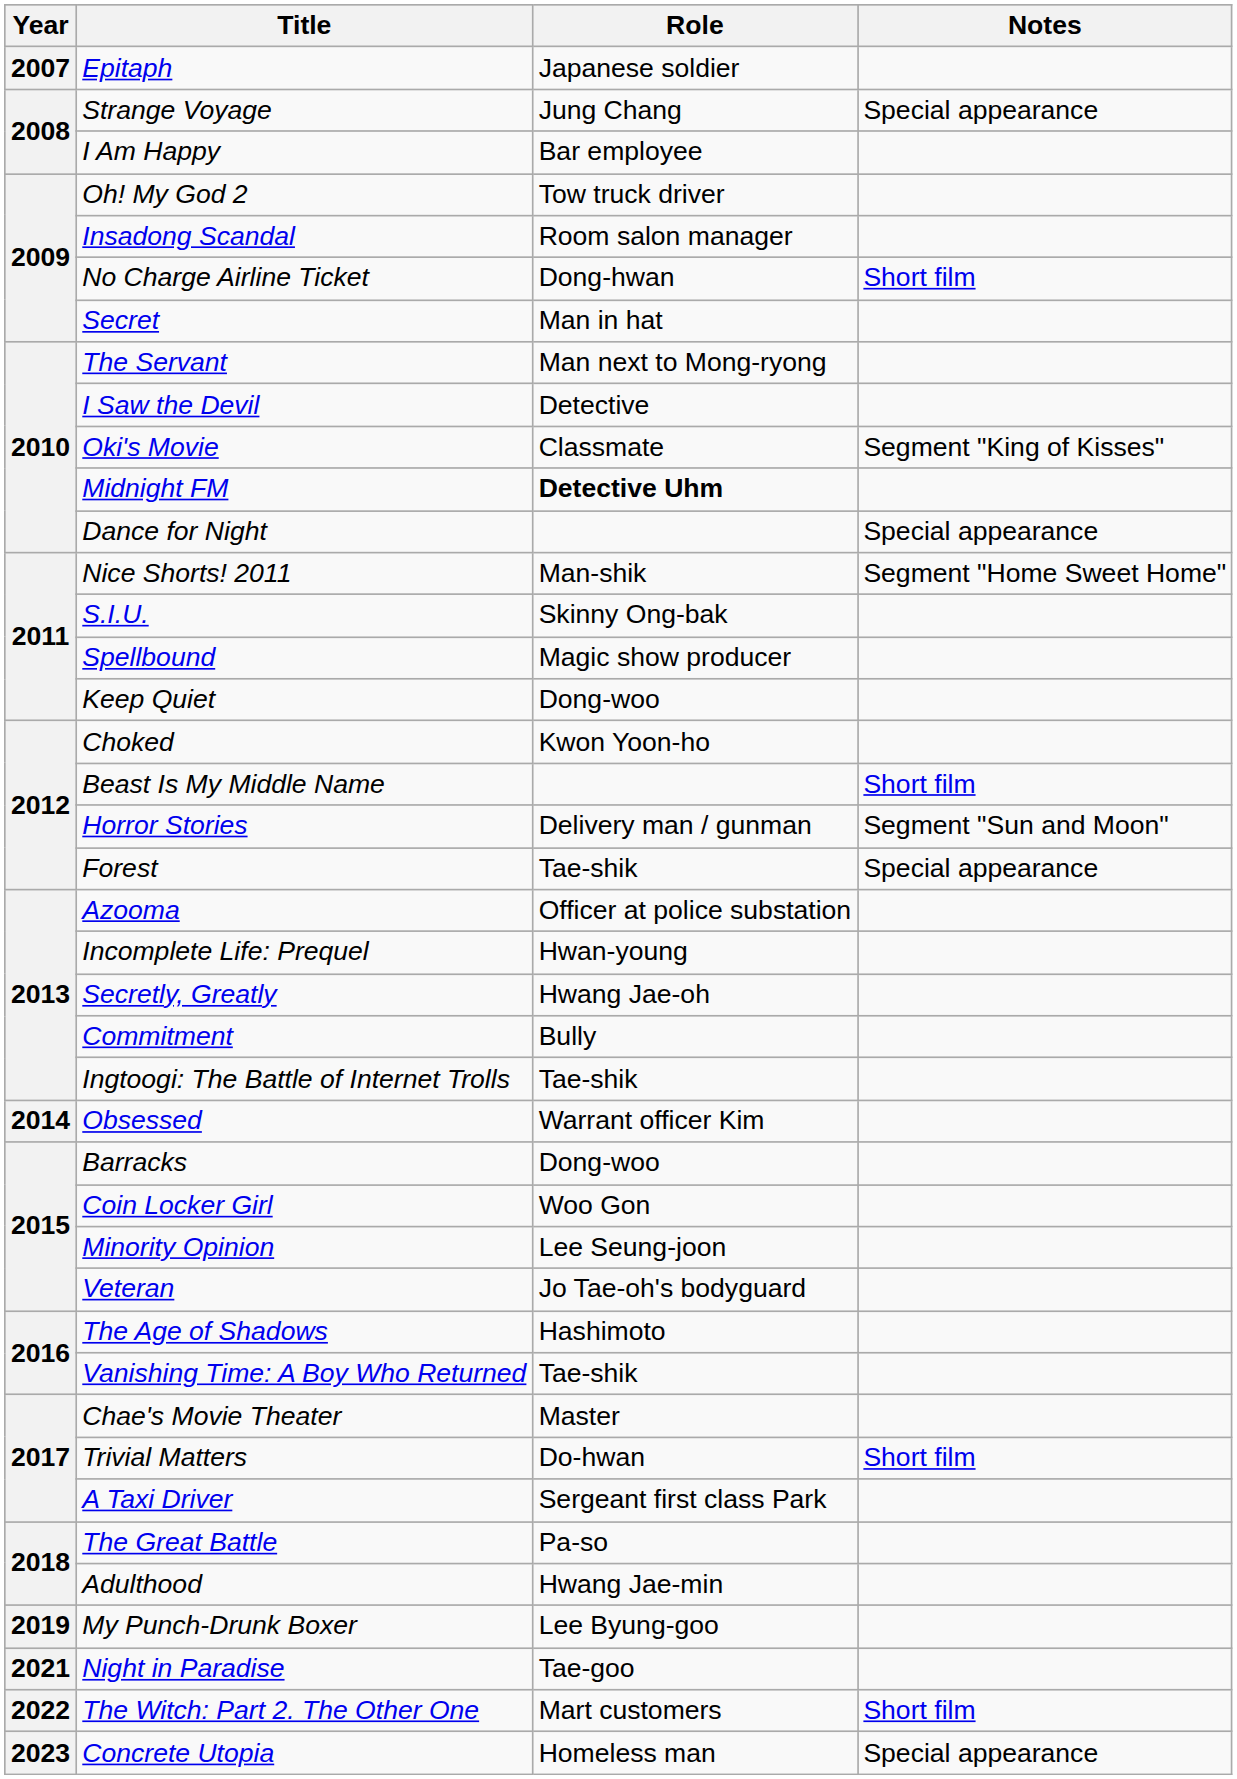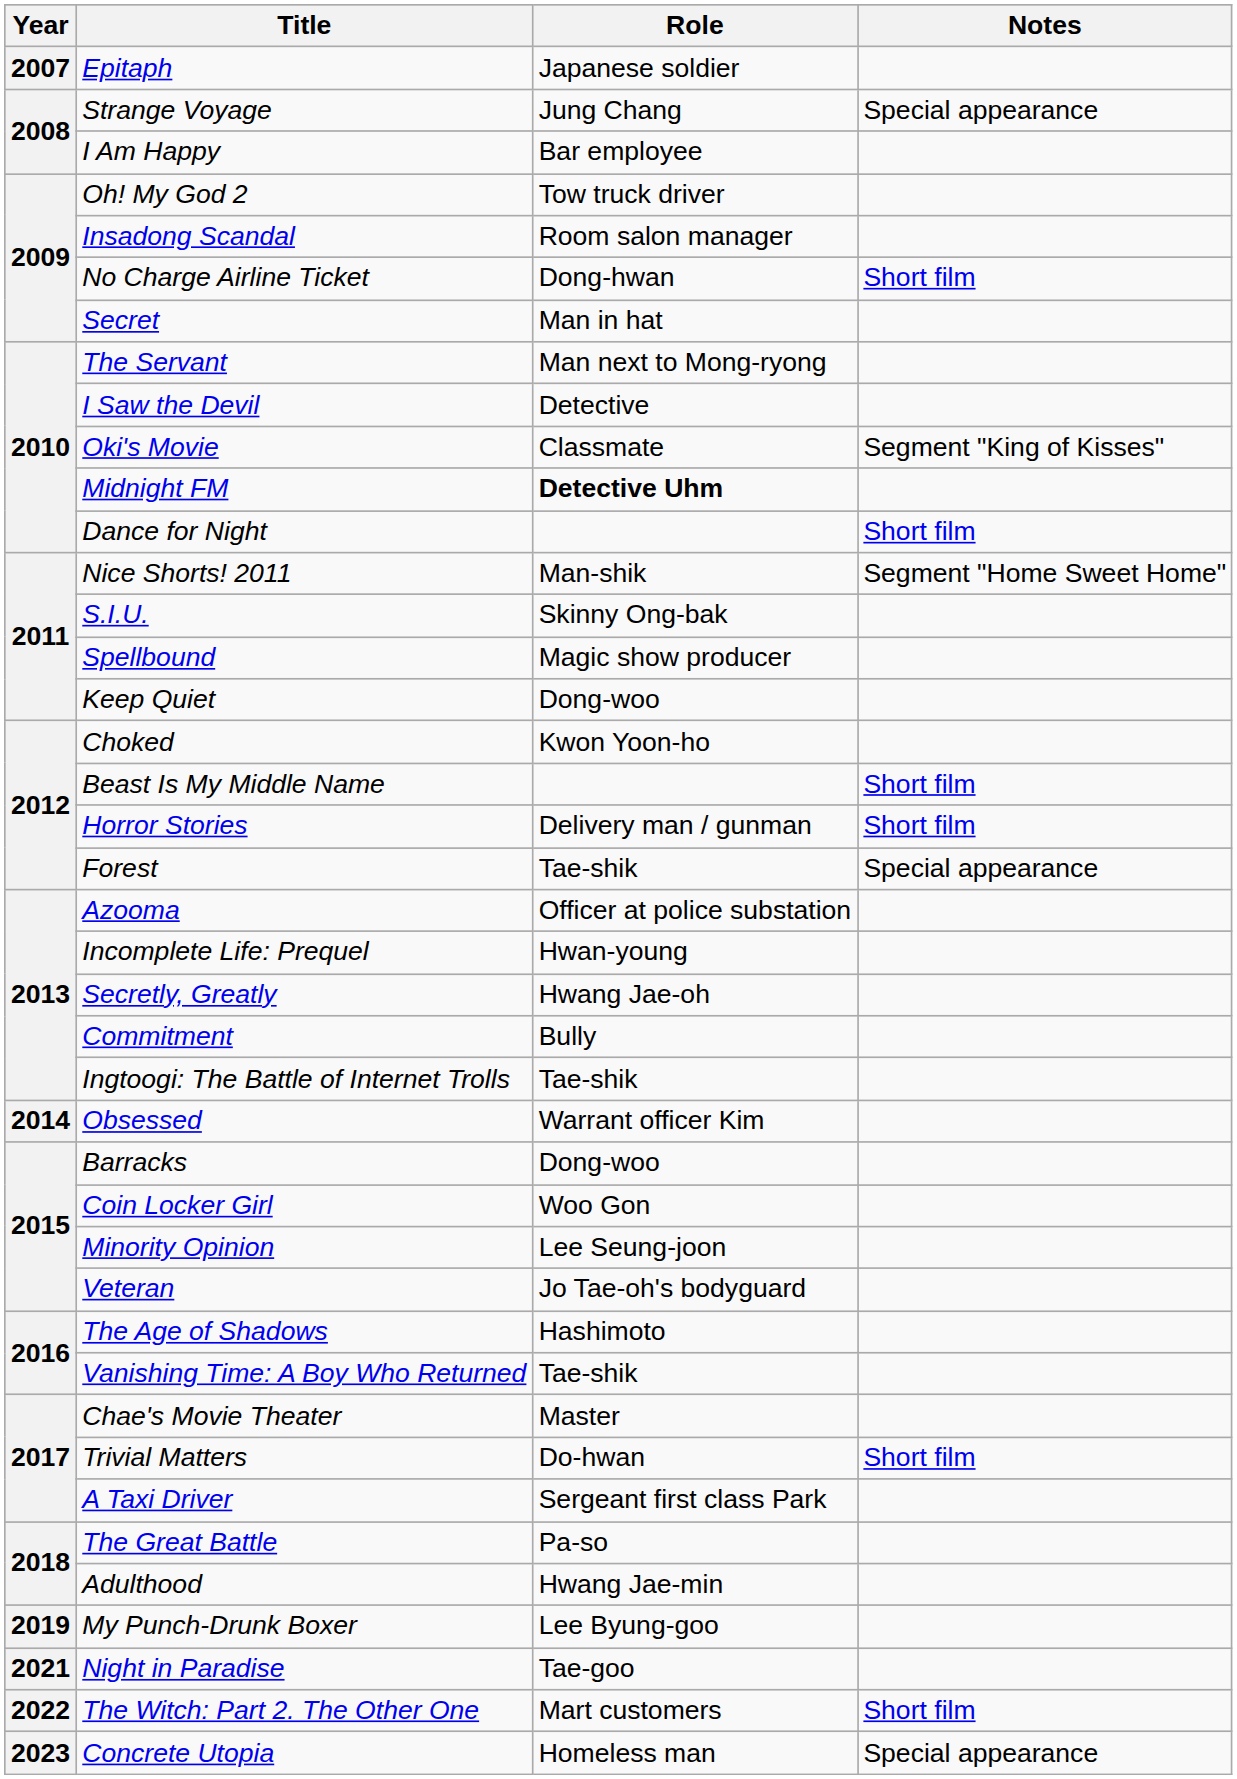 <table class="wikitable plainrowheaders">
 <tr>
 <th scope="col">Year</th>
 <th scope="col">Title</th>
 <th scope="col">Role</th>
 <th scope="col">Notes</th>
 </tr>
 <tr>
 <th scope="row">2007</th>
 <td><em><a href='#'>Epitaph</a></em></td>
 <td>Japanese soldier</td>
 <td></td>
 </tr>
 <tr>
 <th scope="row" rowspan="2">2008</th>
 <td><em>Strange Voyage</em> </td>
 <td>Jung Chang</td>
 <td>Special appearance</td>
 </tr>
 <tr>
 <td><em>I Am Happy</em></td>
 <td>Bar employee</td>
 <td></td>
 </tr>
 <tr>
 <th scope="row" rowspan="4">2009</th>
 <td><em>Oh! My God 2</em></td>
 <td>Tow truck driver</td>
 <td></td>
 </tr>
 <tr>
 <td><em><a href='#'>Insadong Scandal</a></em></td>
 <td>Room salon manager</td>
 <td></td>
 </tr>
 <tr>
 <td><em>No Charge Airline Ticket</em> </td>
 <td>Dong-hwan</td>
 <td><a href='#'>Short film</a></td>
 </tr>
 <tr>
 <td><em><a href='#'>Secret</a></em></td>
 <td>Man in hat</td>
 <td></td>
 </tr>
 <tr>
 <th scope="row" rowspan="5">2010</th>
 <td><em><a href='#'>The Servant</a></em></td>
 <td>Man next to Mong-ryong</td>
 <td></td>
 </tr>
 <tr>
 <td><em><a href='#'>I Saw the Devil</a></em></td>
 <td>Detective</td>
 <td></td>
 </tr>
 <tr>
 <td><em><a href='#'>Oki's Movie</a></em></td>
 <td>Classmate</td>
 <td>Segment "King of Kisses"</td>
 </tr>
 <tr>
 <td><em><a href='#'>Midnight FM</a></em></td>
 <td><strong>Detective Uhm</strong></td>
 <td></td>
 </tr>
 <tr>
 <td><em>Dance for Night</em> </td>
 <td></td>
-<td>Special appearance</td>
+<td><a href='#'>Short film</a></td>
 </tr>
 <tr>
 <th scope="row" rowspan="4">2011</th>
 <td><em>Nice Shorts! 2011</em></td>
 <td>Man-shik</td>
 <td>Segment "Home Sweet Home"</td>
 </tr>
 <tr>
 <td><em><a href='#'>S.I.U.</a></em></td>
 <td>Skinny Ong-bak</td>
 <td></td>
 </tr>
 <tr>
 <td><em><a href='#'>Spellbound</a></em></td>
 <td>Magic show producer</td>
 <td></td>
 </tr>
 <tr>
 <td><em>Keep Quiet</em></td>
 <td>Dong-woo</td>
 <td></td>
 </tr>
 <tr>
 <th scope="row" rowspan="4">2012</th>
 <td><em>Choked</em></td>
 <td>Kwon Yoon-ho</td>
 <td></td>
 </tr>
 <tr>
 <td><em>Beast Is My Middle Name</em> </td>
 <td></td>
 <td><a href='#'>Short film</a></td>
 </tr>
 <tr>
 <td><em><a href='#'>Horror Stories</a></em></td>
 <td>Delivery man / gunman</td>
-<td>Segment "Sun and Moon"</td>
+<td><a href='#'>Short film</a></td>
 </tr>
 <tr>
 <td><em>Forest</em></td>
 <td>Tae-shik</td>
 <td>Special appearance</td>
 </tr>
 <tr>
 <th scope="row" rowspan="5">2013</th>
 <td><em><a href='#'>Azooma</a></em></td>
 <td>Officer at police substation</td>
 <td></td>
 </tr>
 <tr>
 <td><em>Incomplete Life: Prequel</em></td>
 <td>Hwan-young</td>
 <td></td>
 </tr>
 <tr>
 <td><em><a href='#'>Secretly, Greatly</a></em></td>
 <td>Hwang Jae-oh</td>
 <td></td>
 </tr>
 <tr>
 <td><em><a href='#'>Commitment</a></em></td>
 <td>Bully</td>
 <td></td>
 </tr>
 <tr>
 <td><em>Ingtoogi: The Battle of Internet Trolls</em> </td>
 <td>Tae-shik</td>
 <td></td>
 </tr>
 <tr>
 <th scope="row">2014</th>
 <td><em><a href='#'>Obsessed</a></em></td>
 <td>Warrant officer Kim</td>
 <td></td>
 </tr>
 <tr>
 <th scope="row" rowspan="4">2015</th>
 <td><em>Barracks</em></td>
 <td>Dong-woo</td>
 <td></td>
 </tr>
 <tr>
 <td><em><a href='#'>Coin Locker Girl</a></em></td>
 <td>Woo Gon</td>
 <td></td>
 </tr>
 <tr>
 <td><em><a href='#'>Minority Opinion</a></em></td>
 <td>Lee Seung-joon</td>
 <td></td>
 </tr>
 <tr>
 <td><em><a href='#'>Veteran</a></em></td>
 <td>Jo Tae-oh's bodyguard</td>
 <td></td>
 </tr>
 <tr>
 <th scope="row" rowspan="2">2016</th>
 <td><em><a href='#'>The Age of Shadows</a></em></td>
 <td>Hashimoto</td>
 <td></td>
 </tr>
 <tr>
 <td><em><a href='#'>Vanishing Time: A Boy Who Returned</a></em></td>
 <td>Tae-shik</td>
 <td></td>
 </tr>
 <tr>
 <th scope="row" rowspan="3">2017</th>
 <td><em>Chae's Movie Theater</em></td>
 <td>Master</td>
 <td></td>
 </tr>
 <tr>
 <td><em>Trivial Matters</em> </td>
 <td>Do-hwan</td>
 <td><a href='#'>Short film</a></td>
 </tr>
 <tr>
 <td><em><a href='#'>A Taxi Driver</a></em></td>
 <td>Sergeant first class Park</td>
 <td></td>
 </tr>
 <tr>
 <th scope="row" rowspan="2">2018</th>
 <td><em><a href='#'>The Great Battle</a></em></td>
 <td>Pa-so</td>
 <td></td>
 </tr>
 <tr>
 <td><em>Adulthood</em></td>
 <td>Hwang Jae-min</td>
 <td></td>
 </tr>
 <tr>
 <th scope="row">2019</th>
 <td><em>My Punch-Drunk Boxer</em></td>
 <td>Lee Byung-goo</td>
 <td></td>
 </tr>
 <tr>
 <th scope="row">2021</th>
 <td><em><a href='#'>Night in Paradise</a></em></td>
 <td>Tae-goo</td>
 <td></td>
 </tr>
 <tr>
 <th scope="row">2022</th>
 <td><em><a href='#'>The Witch: Part 2. The Other One</a></em></td>
 <td>Mart customers</td>
 <td><a href='#'>Short film</a></td>
 </tr>
 <tr>
 <th scope="row">2023</th>
 <td><em><a href='#'>Concrete Utopia</a></em></td>
 <td>Homeless man</td>
 <td>Special appearance</td>
 </tr>
 </table>
